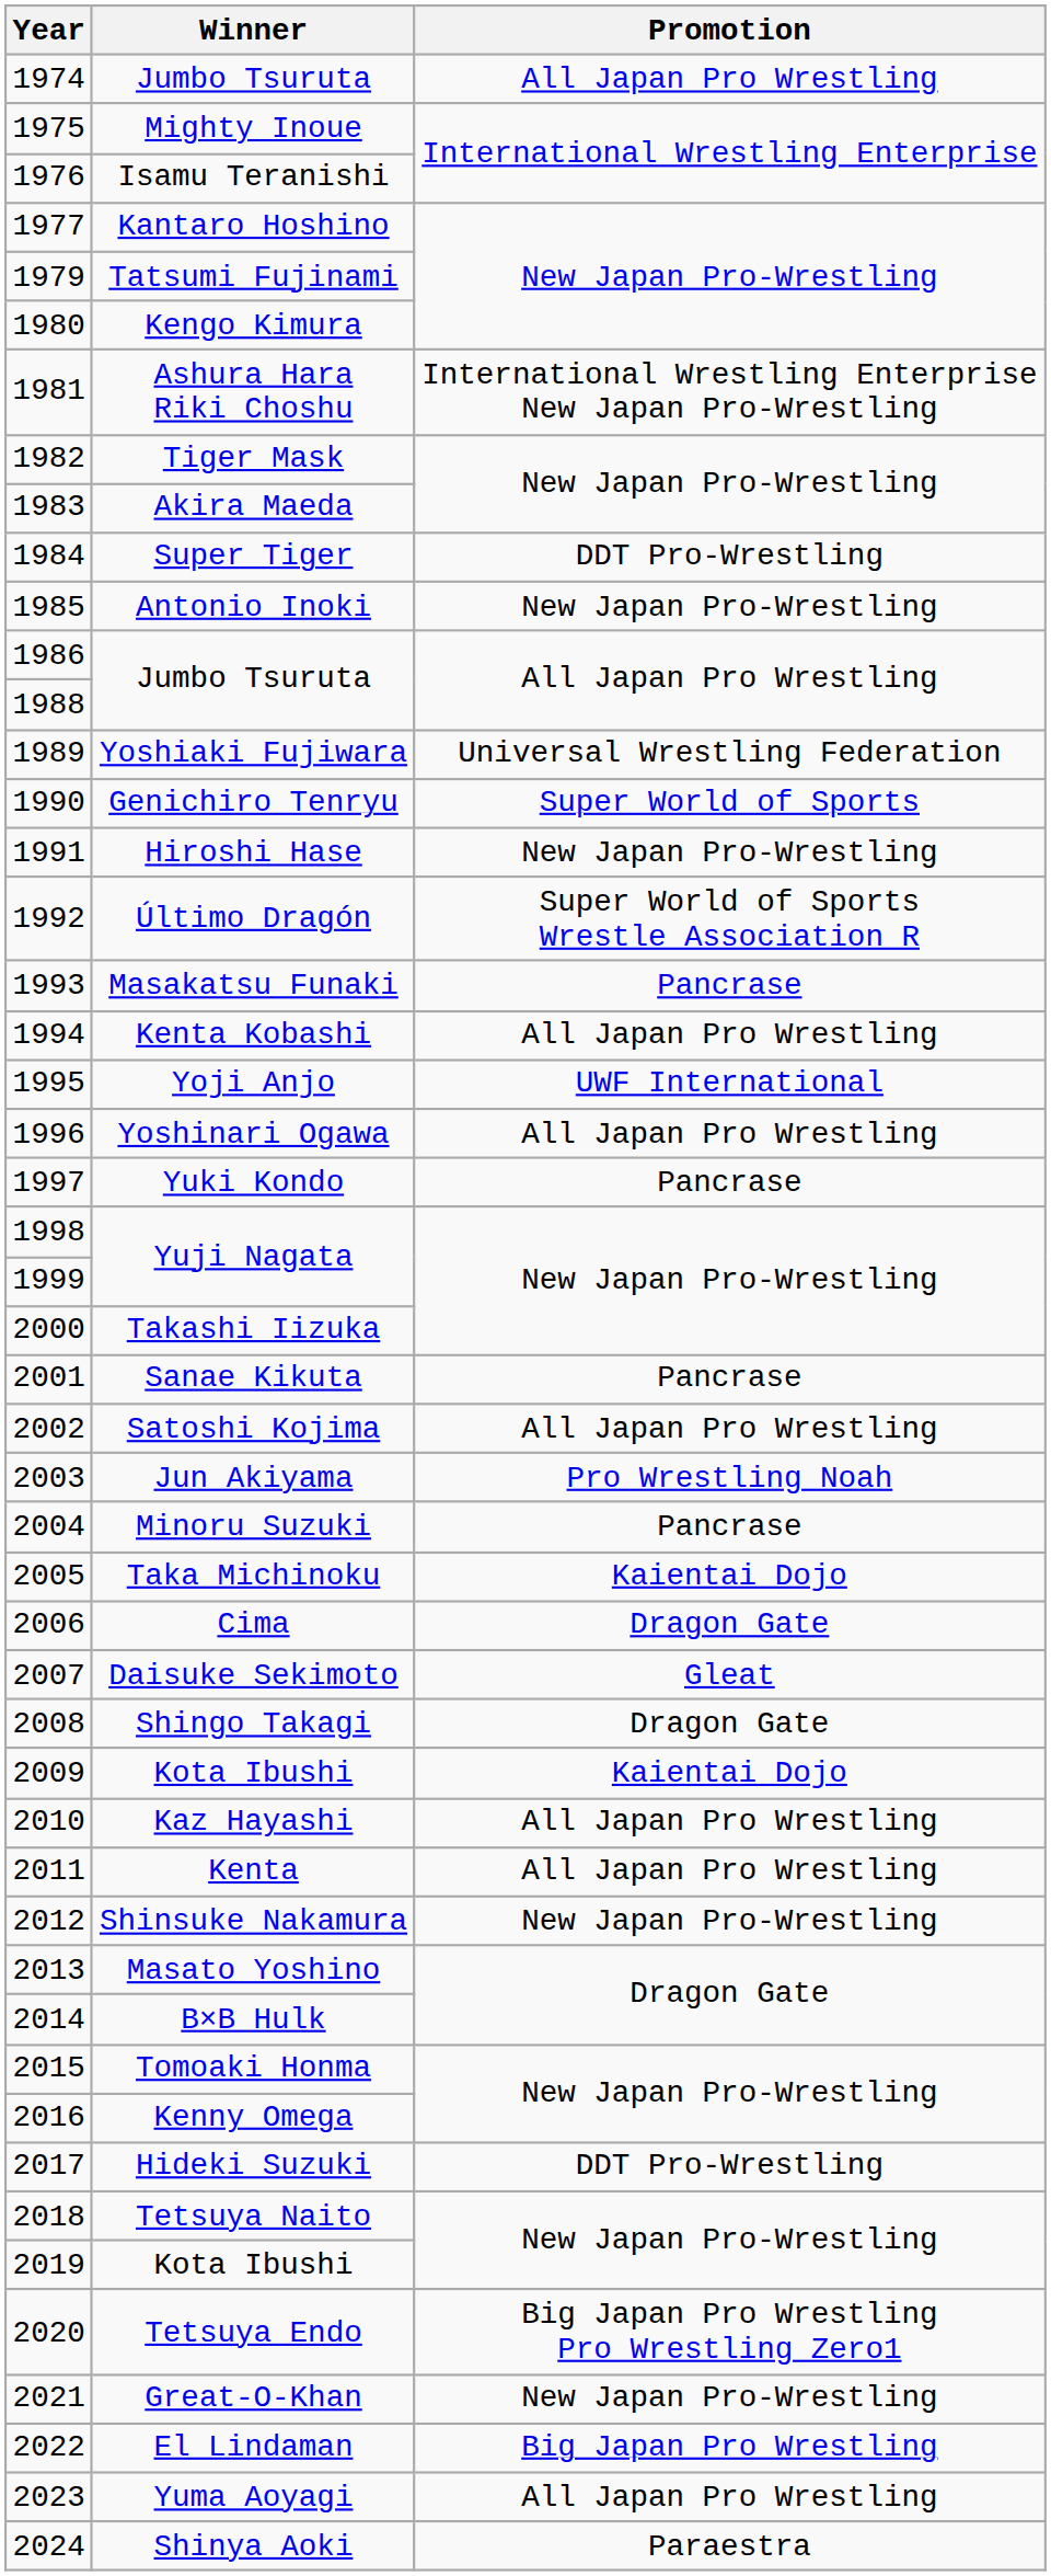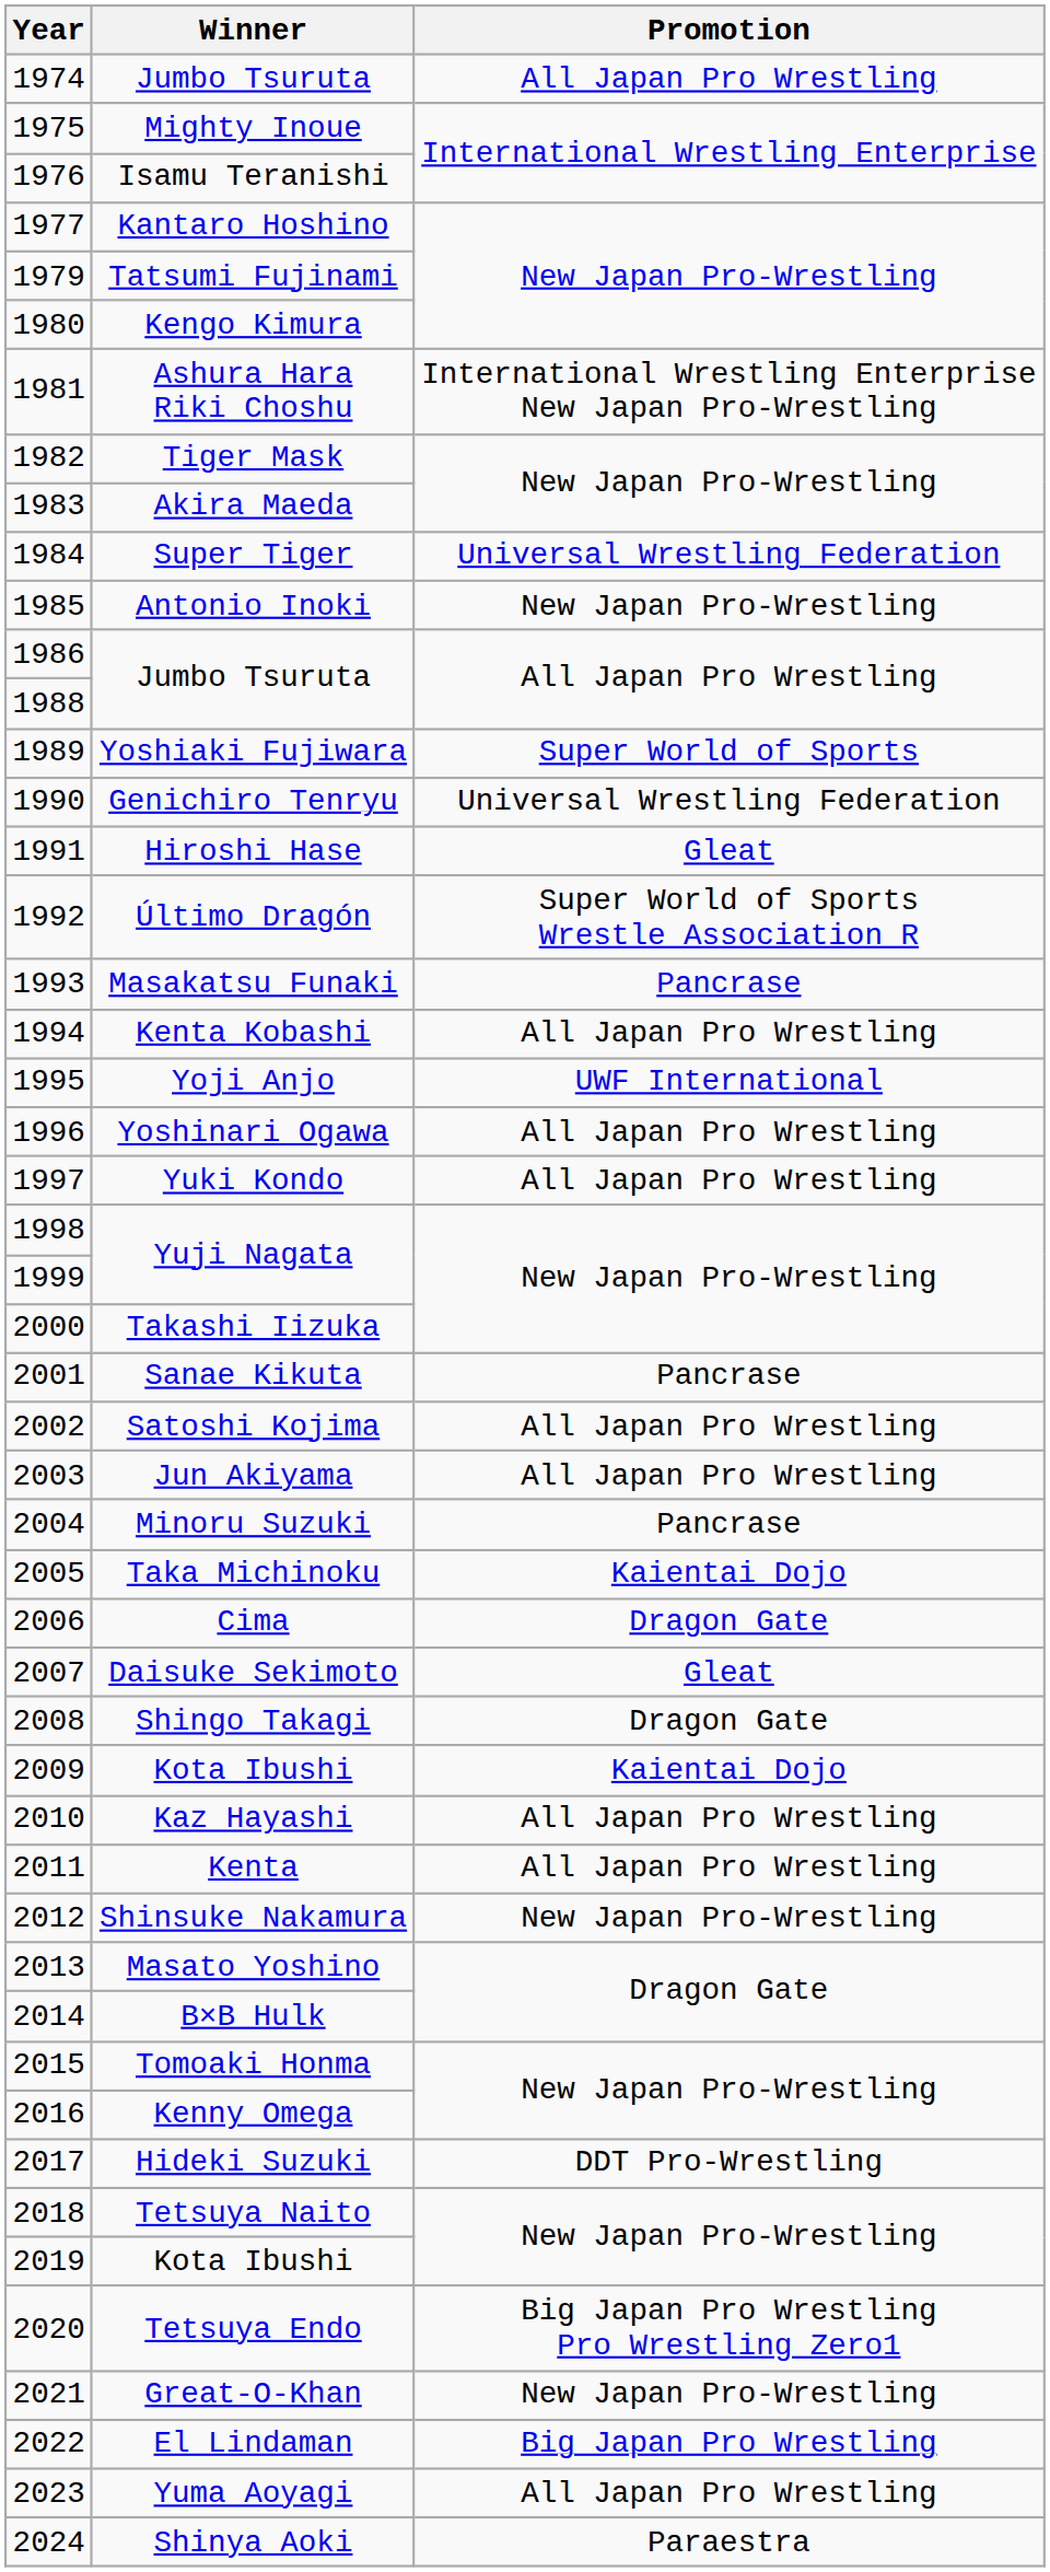 <table class="wikitable sortable" style="text-align: center">
 <tr>
 <th>Year</th>
 <th>Winner</th>
 <th>Promotion</th>
 </tr>
 <tr>
 <td>1974</td>
 <td><a href='#'>Jumbo Tsuruta</a></td>
 <td><a href='#'>All Japan Pro Wrestling</a></td>
 </tr>
 <tr>
 <td>1975</td>
 <td><a href='#'>Mighty Inoue</a></td>
 <td rowspan=2><a href='#'>International Wrestling Enterprise</a></td>
 </tr>
 <tr>
 <td>1976</td>
 <td>Isamu Teranishi</td>
 </tr>
 <tr>
 <td>1977</td>
 <td><a href='#'>Kantaro Hoshino</a></td>
 <td rowspan=3><a href='#'>New Japan Pro-Wrestling</a></td>
 </tr>
 <tr>
 <td>1979</td>
 <td><a href='#'>Tatsumi Fujinami</a></td>
 </tr>
 <tr>
 <td>1980</td>
 <td><a href='#'>Kengo Kimura</a></td>
 </tr>
 <tr>
 <td>1981</td>
 <td><a href='#'>Ashura Hara</a><br><a href='#'>Riki Choshu</a></td>
 <td>International Wrestling Enterprise<br>New Japan Pro-Wrestling</td>
 </tr>
 <tr>
 <td>1982</td>
 <td><a href='#'>Tiger Mask</a></td>
 <td rowspan=2>New Japan Pro-Wrestling</td>
 </tr>
 <tr>
 <td>1983</td>
 <td><a href='#'>Akira Maeda</a></td>
 </tr>
 <tr>
 <td>1984</td>
 <td><a href='#'>Super Tiger</a></td>
-<td>DDT Pro-Wrestling</td>
+<td><a href='#'>Universal Wrestling Federation</a></td>
 </tr>
 <tr>
 <td>1985</td>
 <td><a href='#'>Antonio Inoki</a></td>
 <td>New Japan Pro-Wrestling</td>
 </tr>
 <tr>
 <td>1986</td>
 <td rowspan=2>Jumbo Tsuruta</td>
 <td rowspan=2>All Japan Pro Wrestling</td>
 </tr>
 <tr>
 <td>1988</td>
 </tr>
 <tr>
 <td>1989</td>
 <td><a href='#'>Yoshiaki Fujiwara</a></td>
-<td>Universal Wrestling Federation</td>
+<td><a href='#'>Super World of Sports</a></td>
 </tr>
 <tr>
 <td>1990</td>
 <td><a href='#'>Genichiro Tenryu</a></td>
-<td><a href='#'>Super World of Sports</a></td>
+<td>Universal Wrestling Federation</td>
 </tr>
 <tr>
 <td>1991</td>
 <td><a href='#'>Hiroshi Hase</a></td>
-<td>New Japan Pro-Wrestling</td>
+<td><a href='#'>Gleat</a></td>
 </tr>
 <tr>
 <td>1992</td>
 <td><a href='#'>Último Dragón</a></td>
 <td>Super World of Sports<br><a href='#'>Wrestle Association R</a></td>
 </tr>
 <tr>
 <td>1993</td>
 <td><a href='#'>Masakatsu Funaki</a></td>
 <td><a href='#'>Pancrase</a></td>
 </tr>
 <tr>
 <td>1994</td>
 <td><a href='#'>Kenta Kobashi</a></td>
 <td>All Japan Pro Wrestling</td>
 </tr>
 <tr>
 <td>1995</td>
 <td><a href='#'>Yoji Anjo</a></td>
 <td><a href='#'>UWF International</a></td>
 </tr>
 <tr>
 <td>1996</td>
 <td><a href='#'>Yoshinari Ogawa</a></td>
 <td>All Japan Pro Wrestling</td>
 </tr>
 <tr>
 <td>1997</td>
 <td><a href='#'>Yuki Kondo</a></td>
-<td>Pancrase</td>
+<td>All Japan Pro Wrestling</td>
 </tr>
 <tr>
 <td>1998</td>
 <td rowspan=2><a href='#'>Yuji Nagata</a></td>
 <td rowspan=3>New Japan Pro-Wrestling</td>
 </tr>
 <tr>
 <td>1999</td>
 </tr>
 <tr>
 <td>2000</td>
 <td><a href='#'>Takashi Iizuka</a></td>
 </tr>
 <tr>
 <td>2001</td>
 <td><a href='#'>Sanae Kikuta</a></td>
 <td>Pancrase</td>
 </tr>
 <tr>
 <td>2002</td>
 <td><a href='#'>Satoshi Kojima</a></td>
 <td>All Japan Pro Wrestling</td>
 </tr>
 <tr>
 <td>2003</td>
 <td><a href='#'>Jun Akiyama</a></td>
-<td><a href='#'>Pro Wrestling Noah</a></td>
+<td>All Japan Pro Wrestling</td>
 </tr>
 <tr>
 <td>2004</td>
 <td><a href='#'>Minoru Suzuki</a></td>
 <td>Pancrase</td>
 </tr>
 <tr>
 <td>2005</td>
 <td><a href='#'>Taka Michinoku</a></td>
 <td><a href='#'>Kaientai Dojo</a></td>
 </tr>
 <tr>
 <td>2006</td>
 <td><a href='#'>Cima</a></td>
 <td><a href='#'>Dragon Gate</a></td>
 </tr>
 <tr>
 <td>2007</td>
 <td><a href='#'>Daisuke Sekimoto</a></td>
 <td><a href='#'>Gleat</a></td>
 </tr>
 <tr>
 <td>2008</td>
 <td><a href='#'>Shingo Takagi</a></td>
 <td>Dragon Gate</td>
 </tr>
 <tr>
 <td>2009</td>
 <td><a href='#'>Kota Ibushi</a></td>
 <td><a href='#'>Kaientai Dojo</a></td>
 </tr>
 <tr>
 <td>2010</td>
 <td><a href='#'>Kaz Hayashi</a></td>
 <td>All Japan Pro Wrestling</td>
 </tr>
 <tr>
 <td>2011</td>
 <td><a href='#'>Kenta</a></td>
 <td>All Japan Pro Wrestling</td>
 </tr>
 <tr>
 <td>2012</td>
 <td><a href='#'>Shinsuke Nakamura</a></td>
 <td>New Japan Pro-Wrestling</td>
 </tr>
 <tr>
 <td>2013</td>
 <td><a href='#'>Masato Yoshino</a></td>
 <td rowspan=2>Dragon Gate</td>
 </tr>
 <tr>
 <td>2014</td>
 <td><a href='#'>B×B Hulk</a></td>
 </tr>
 <tr>
 <td>2015</td>
 <td><a href='#'>Tomoaki Honma</a></td>
 <td rowspan=2>New Japan Pro-Wrestling</td>
 </tr>
 <tr>
 <td>2016</td>
 <td><a href='#'>Kenny Omega</a></td>
 </tr>
 <tr>
 <td>2017</td>
 <td><a href='#'>Hideki Suzuki</a></td>
 <td>DDT Pro-Wrestling</td>
 </tr>
 <tr>
 <td>2018</td>
 <td><a href='#'>Tetsuya Naito</a></td>
 <td rowspan="2">New Japan Pro-Wrestling</td>
 </tr>
 <tr>
 <td>2019</td>
 <td>Kota Ibushi</td>
 </tr>
 <tr>
 <td>2020</td>
 <td><a href='#'>Tetsuya Endo</a></td>
 <td>Big Japan Pro Wrestling<br><a href='#'>Pro Wrestling Zero1</a></td>
 </tr>
 <tr>
 <td>2021</td>
 <td><a href='#'>Great-O-Khan</a></td>
 <td>New Japan Pro-Wrestling</td>
 </tr>
 <tr>
 <td>2022</td>
 <td><a href='#'>El Lindaman</a></td>
 <td><a href='#'>Big Japan Pro Wrestling</a></td>
 </tr>
 <tr>
 <td>2023</td>
 <td><a href='#'>Yuma Aoyagi</a></td>
 <td>All Japan Pro Wrestling</td>
 </tr>
 <tr>
 <td>2024</td>
 <td><a href='#'>Shinya Aoki</a></td>
 <td>Paraestra</td>
 </tr>
 </table>
